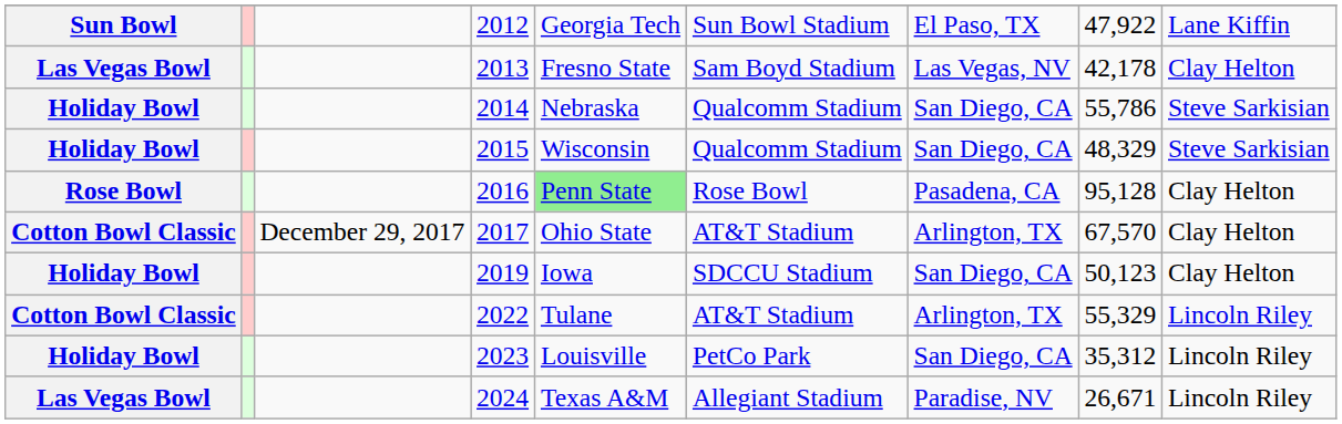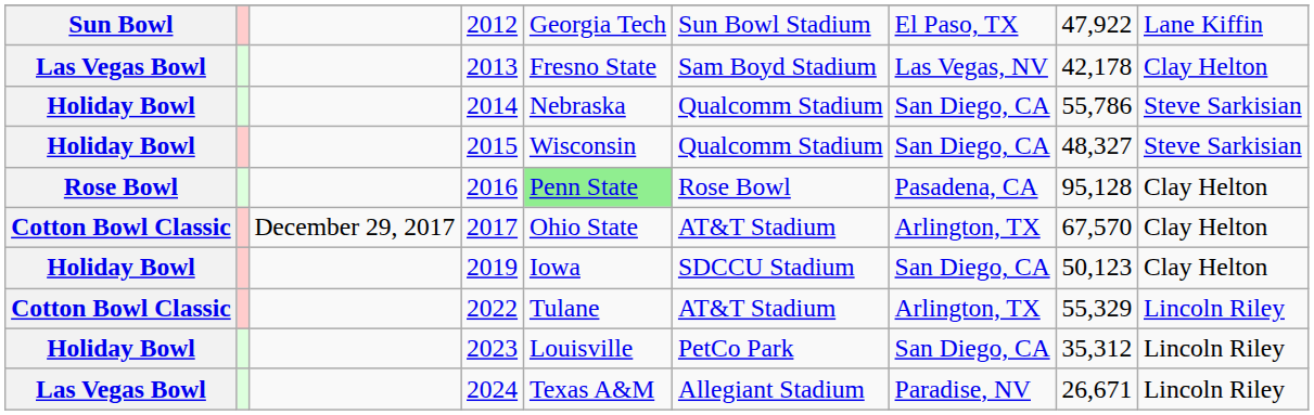 <table class="wikitable">
 <tr>
 </tr>
 <tr>
 <th scope="row"><a href='#'>Sun Bowl</a></th>
 <td style="background:#fcc;"></td>
 <td></td>
 <td><a href='#'>2012</a></td>
 <td><a href='#'>Georgia Tech</a></td>
 <td><a href='#'>Sun Bowl Stadium</a></td>
 <td><a href='#'>El Paso, TX</a></td>
 <td>47,922</td>
 <td><a href='#'>Lane Kiffin</a></td>
 </tr>
 <tr>
 <th scope="row"><a href='#'>Las Vegas Bowl</a></th>
 <td style="background:#dfd;"></td>
 <td></td>
 <td><a href='#'>2013</a></td>
 <td><a href='#'>Fresno State</a></td>
 <td><a href='#'>Sam Boyd Stadium</a></td>
 <td><a href='#'>Las Vegas, NV</a></td>
 <td>42,178</td>
 <td><a href='#'>Clay Helton</a></td>
 </tr>
 <tr>
 <th scope="row"><a href='#'>Holiday Bowl</a></th>
 <td style="background:#dfd;"></td>
 <td></td>
 <td><a href='#'>2014</a></td>
 <td><a href='#'>Nebraska</a></td>
 <td><a href='#'>Qualcomm Stadium</a></td>
 <td><a href='#'>San Diego, CA</a></td>
 <td>55,786</td>
 <td><a href='#'>Steve Sarkisian</a></td>
 </tr>
 <tr>
 <th scope="row"><a href='#'>Holiday Bowl</a></th>
 <td style="background:#fcc;"></td>
 <td></td>
 <td><a href='#'>2015</a></td>
 <td><a href='#'>Wisconsin</a></td>
 <td><a href='#'>Qualcomm Stadium</a></td>
 <td><a href='#'>San Diego, CA</a></td>
-<td>48,329</td>
+<td>48,327</td>
 <td><a href='#'>Steve Sarkisian</a></td>
 </tr>
 <tr>
 <th scope="row"><a href='#'>Rose Bowl</a></th>
 <td style="background:#dfd;"></td>
 <td></td>
 <td><a href='#'>2016</a></td>
 <td style="background: lightgreen;"><a href='#'>Penn State</a></td>
 <td><a href='#'>Rose Bowl</a></td>
 <td><a href='#'>Pasadena, CA</a></td>
 <td>95,128</td>
 <td>Clay Helton</td>
 </tr>
 <tr>
 <th><strong><a href='#'>Cotton Bowl Classic</a></strong></th>
 <td style="background:#fcc;"></td>
 <td>December 29, 2017</td>
 <td><a href='#'>2017</a></td>
 <td><a href='#'>Ohio State</a></td>
 <td><a href='#'>AT&T Stadium</a></td>
 <td><a href='#'>Arlington, TX</a></td>
 <td>67,570</td>
 <td>Clay Helton</td>
 </tr>
 <tr>
 <th scope="row"><a href='#'>Holiday Bowl</a></th>
 <td style="background:#fcc;"></td>
 <td></td>
 <td><a href='#'>2019</a></td>
 <td><a href='#'>Iowa</a></td>
 <td><a href='#'>SDCCU Stadium</a></td>
 <td><a href='#'>San Diego, CA</a></td>
 <td>50,123</td>
 <td>Clay Helton</td>
 </tr>
 <tr>
 <th scope="row"><a href='#'>Cotton Bowl Classic</a></th>
 <td style="background:#fcc;"></td>
 <td></td>
 <td><a href='#'>2022</a></td>
 <td><a href='#'>Tulane</a></td>
 <td><a href='#'>AT&T Stadium</a></td>
 <td><a href='#'>Arlington, TX</a></td>
 <td>55,329</td>
 <td><a href='#'>Lincoln Riley</a></td>
 </tr>
 <tr>
 <th scope="row"><a href='#'>Holiday Bowl</a></th>
 <td style="background:#dfd;"></td>
 <td></td>
 <td><a href='#'>2023</a></td>
 <td><a href='#'>Louisville</a></td>
 <td><a href='#'>PetCo Park</a></td>
 <td><a href='#'>San Diego, CA</a></td>
 <td>35,312</td>
 <td>Lincoln Riley</td>
 </tr>
 <tr>
 <th scope="row"><a href='#'>Las Vegas Bowl</a></th>
 <td style="background:#dfd;"></td>
 <td></td>
 <td><a href='#'>2024</a></td>
 <td><a href='#'>Texas A&M</a></td>
 <td><a href='#'>Allegiant Stadium</a></td>
 <td><a href='#'>Paradise, NV</a></td>
 <td>26,671</td>
 <td>Lincoln Riley</td>
 </tr>
 </table>
